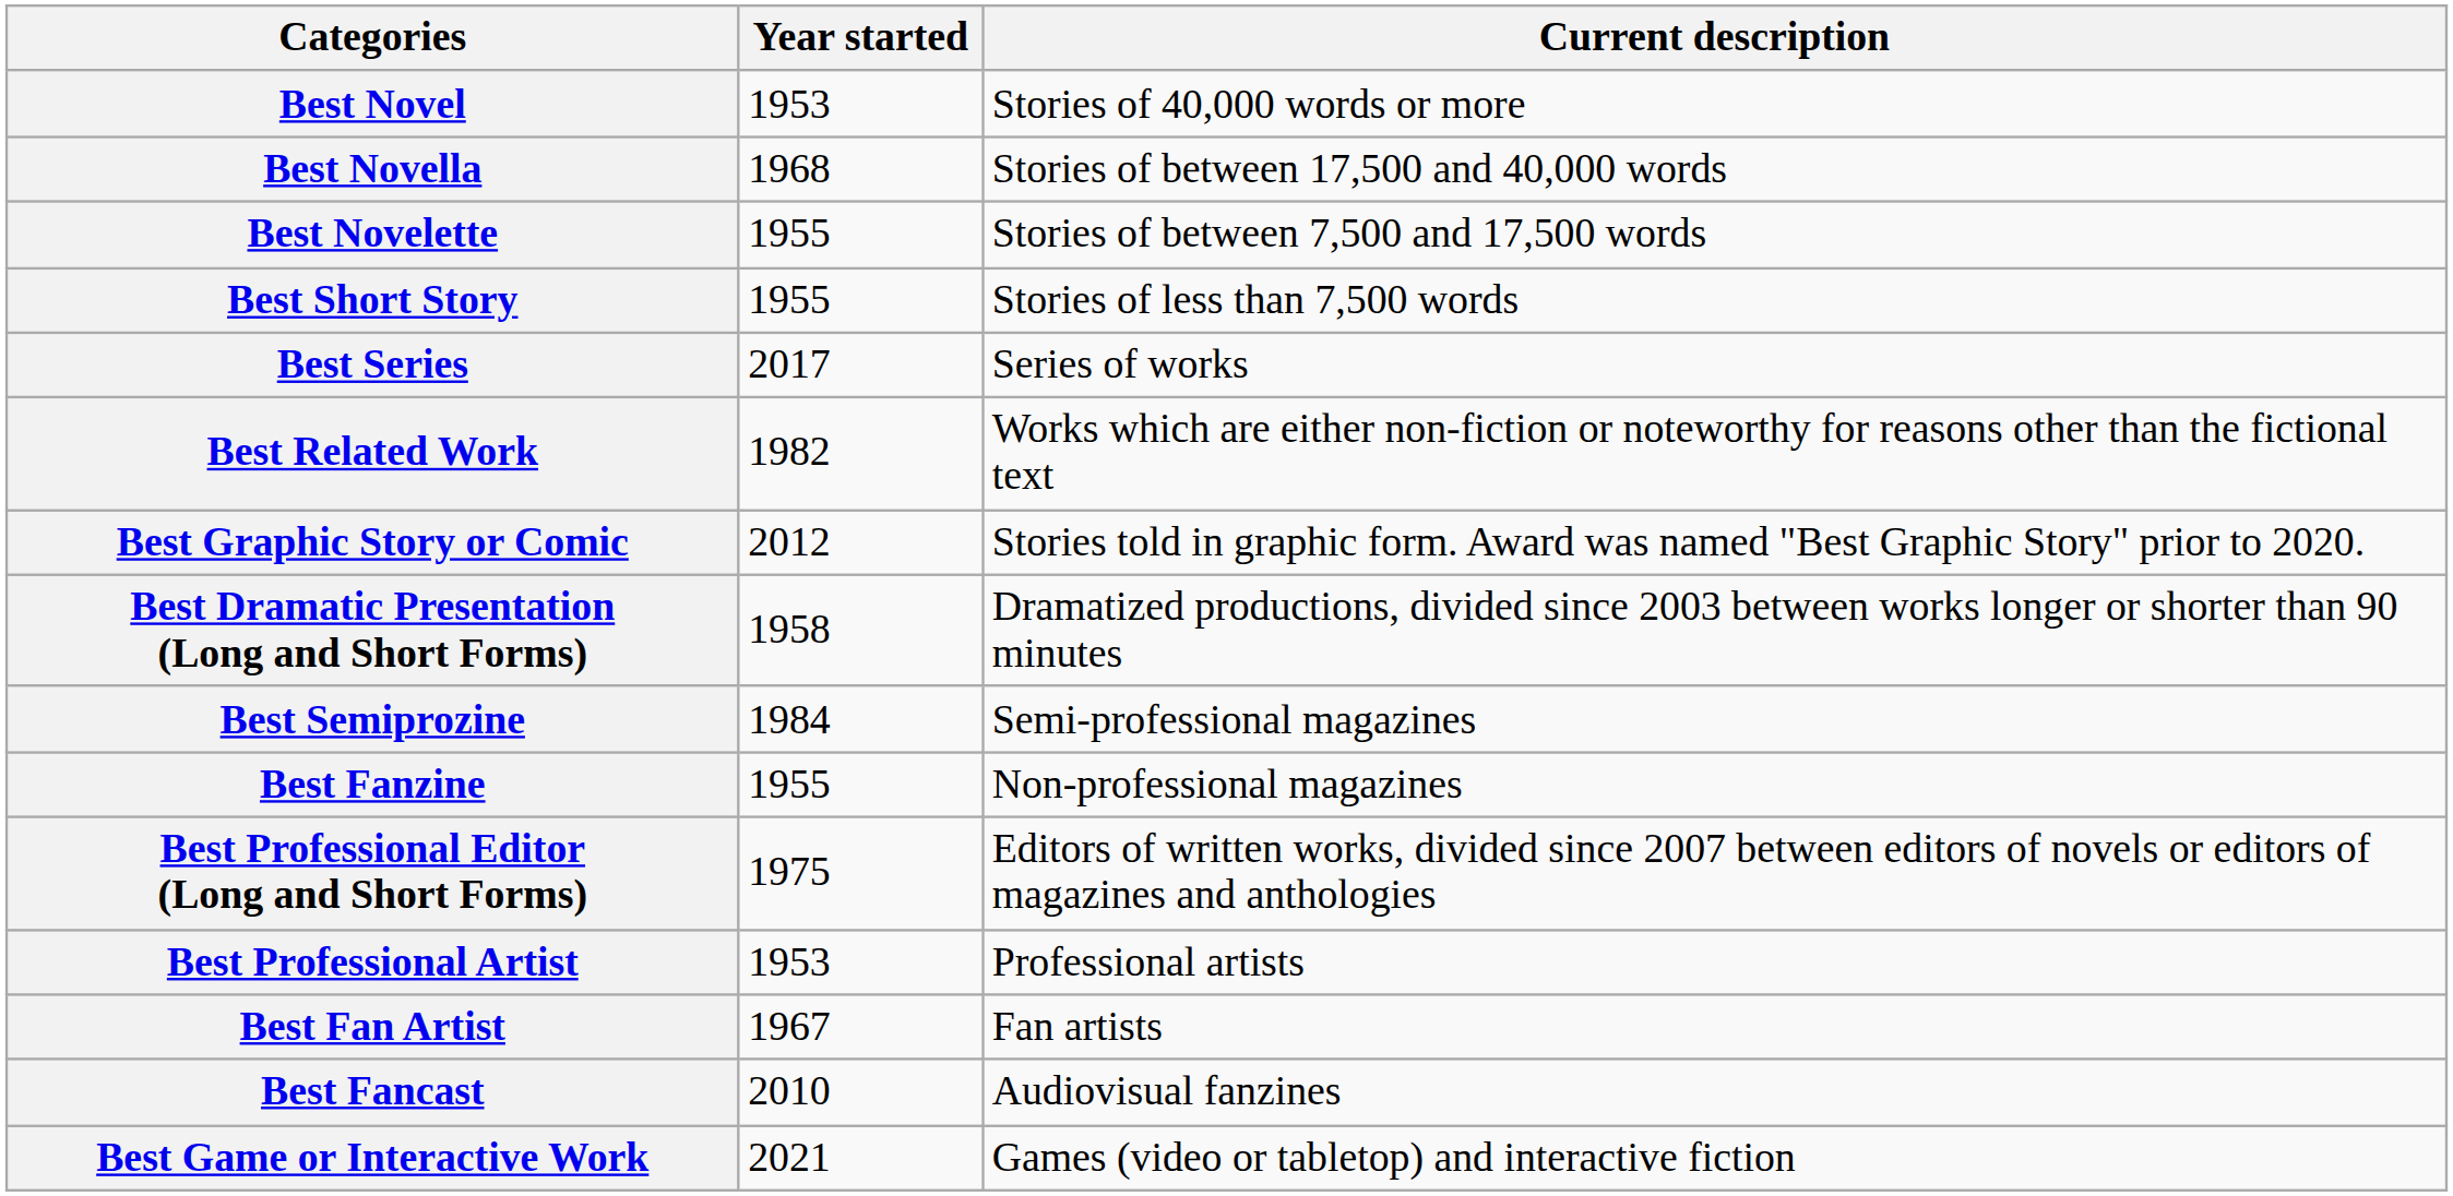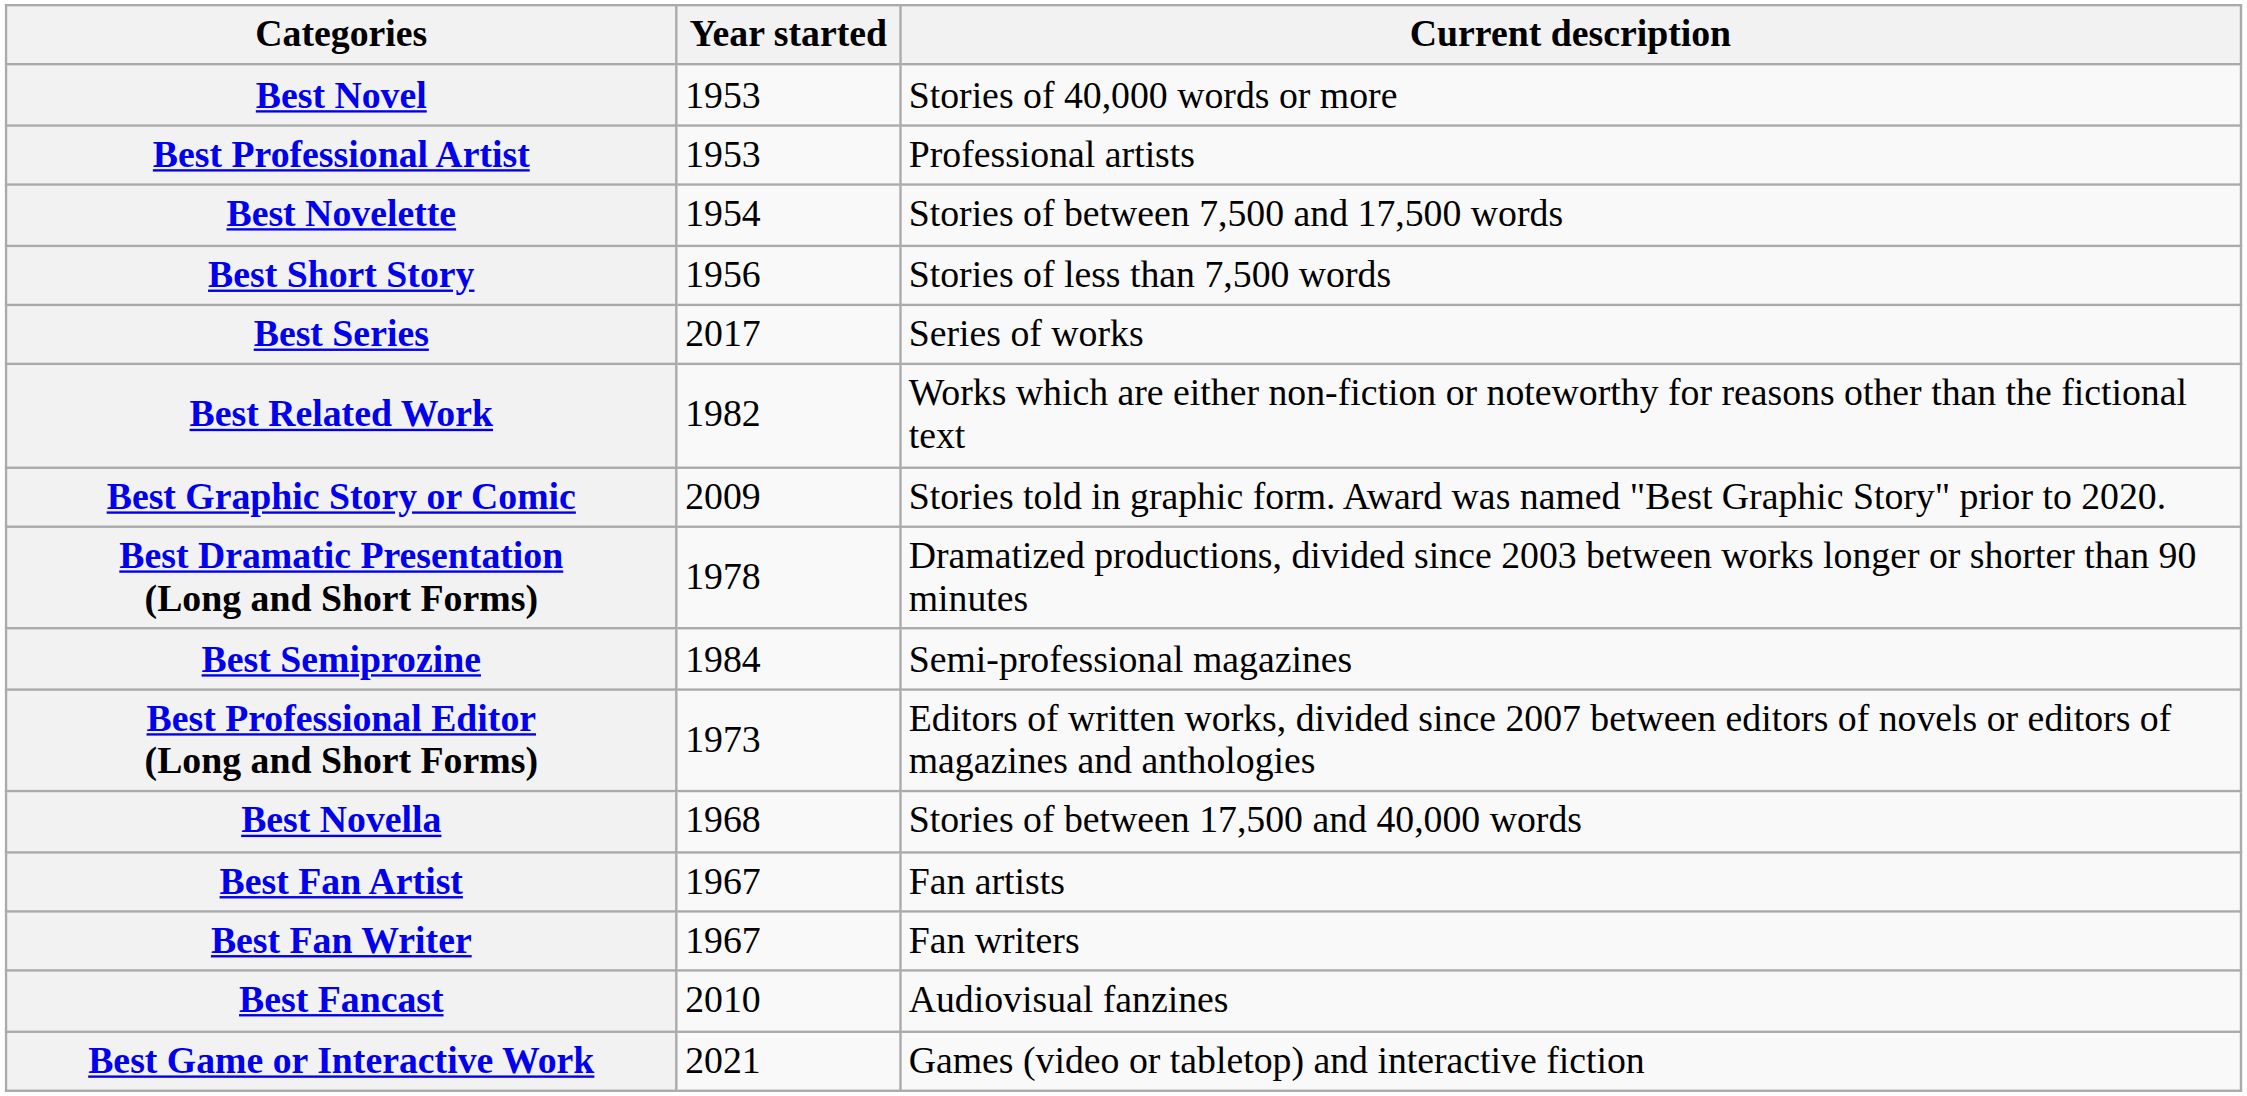 <table class="wikitable" width="75%" cellpadding="5" style="margin: 1em auto 1em auto">
 <tr>
 <th width="30%" scope="col">Categories</th>
 <th width="10%" align="center" scope="col">Year started</th>
 <th width="60%" scope="col">Current description</th>
 </tr>
 <tr>
 <th scope="row"><a href='#'>Best Novel</a></th>
 <td>1953</td>
 <td>Stories of 40,000 words or more</td>
 </tr>
 <tr>
-<th scope="row"><a href='#'>Best Novella</a></th>
-<td>1968</td>
-<td>Stories of between 17,500 and 40,000 words</td>
+<th scope="row"><a href='#'>Best Professional Artist</a></th>
+<td>1953</td>
+<td>Professional artists</td>
 </tr>
 <tr>
 <th scope="row"><a href='#'>Best Novelette</a></th>
-<td>1955</td>
+<td>1954</td>
 <td>Stories of between 7,500 and 17,500 words</td>
 </tr>
 <tr>
 <th scope="row"><a href='#'>Best Short Story</a></th>
-<td>1955</td>
+<td>1956</td>
 <td>Stories of less than 7,500 words</td>
 </tr>
 <tr>
 <th scope="row"><a href='#'>Best Series</a></th>
 <td>2017</td>
 <td>Series of works</td>
 </tr>
 <tr>
 <th scope="row"><a href='#'>Best Related Work</a></th>
 <td>1982</td>
 <td>Works which are either non-fiction or noteworthy for reasons other than the fictional text</td>
 </tr>
 <tr>
 <th scope="row"><a href='#'>Best Graphic Story or Comic</a></th>
-<td>2012</td>
+<td>2009</td>
 <td>Stories told in graphic form.  Award was named "Best Graphic Story" prior to 2020.</td>
 </tr>
 <tr>
 <th scope="row"><a href='#'>Best Dramatic Presentation</a><br>(Long and Short Forms)</th>
-<td>1958</td>
+<td>1978</td>
 <td>Dramatized productions, divided since 2003 between works longer or shorter than 90 minutes</td>
 </tr>
 <tr>
 <th scope="row"><a href='#'>Best Semiprozine</a></th>
 <td>1984</td>
 <td>Semi-professional magazines</td>
 </tr>
 <tr>
-<th scope="row"><a href='#'>Best Fanzine</a></th>
-<td>1955</td>
-<td>Non-professional magazines</td>
-</tr>
-<tr>
 <th scope="row"><a href='#'>Best Professional Editor</a><br>(Long and Short Forms)</th>
-<td>1975</td>
+<td>1973</td>
 <td>Editors of written works, divided since 2007 between editors of novels or editors of magazines and anthologies</td>
 </tr>
 <tr>
-<th scope="row"><a href='#'>Best Professional Artist</a></th>
-<td>1953</td>
-<td>Professional artists</td>
+<th scope="row"><a href='#'>Best Novella</a></th>
+<td>1968</td>
+<td>Stories of between 17,500 and 40,000 words</td>
 </tr>
 <tr>
 <th scope="row"><a href='#'>Best Fan Artist</a></th>
 <td>1967</td>
 <td>Fan artists</td>
+</tr>
+<tr>
+<th scope="row"><a href='#'>Best Fan Writer</a></th>
+<td>1967</td>
+<td>Fan writers</td>
 </tr>
 <tr>
 <th scope="row"><a href='#'>Best Fancast</a></th>
 <td>2010</td>
 <td>Audiovisual fanzines</td>
 </tr>
 <tr>
 <th scope="row"><a href='#'>Best Game or Interactive Work</a></th>
 <td>2021</td>
 <td>Games (video or tabletop) and interactive fiction</td>
 </tr>
 </table>
